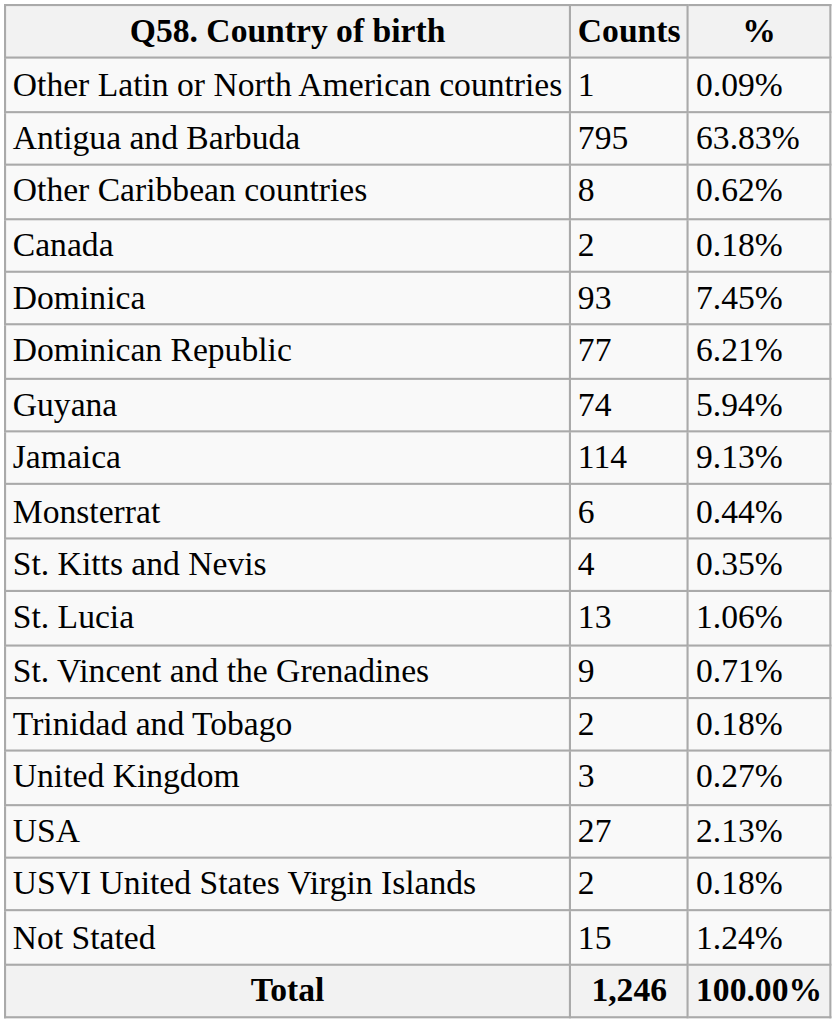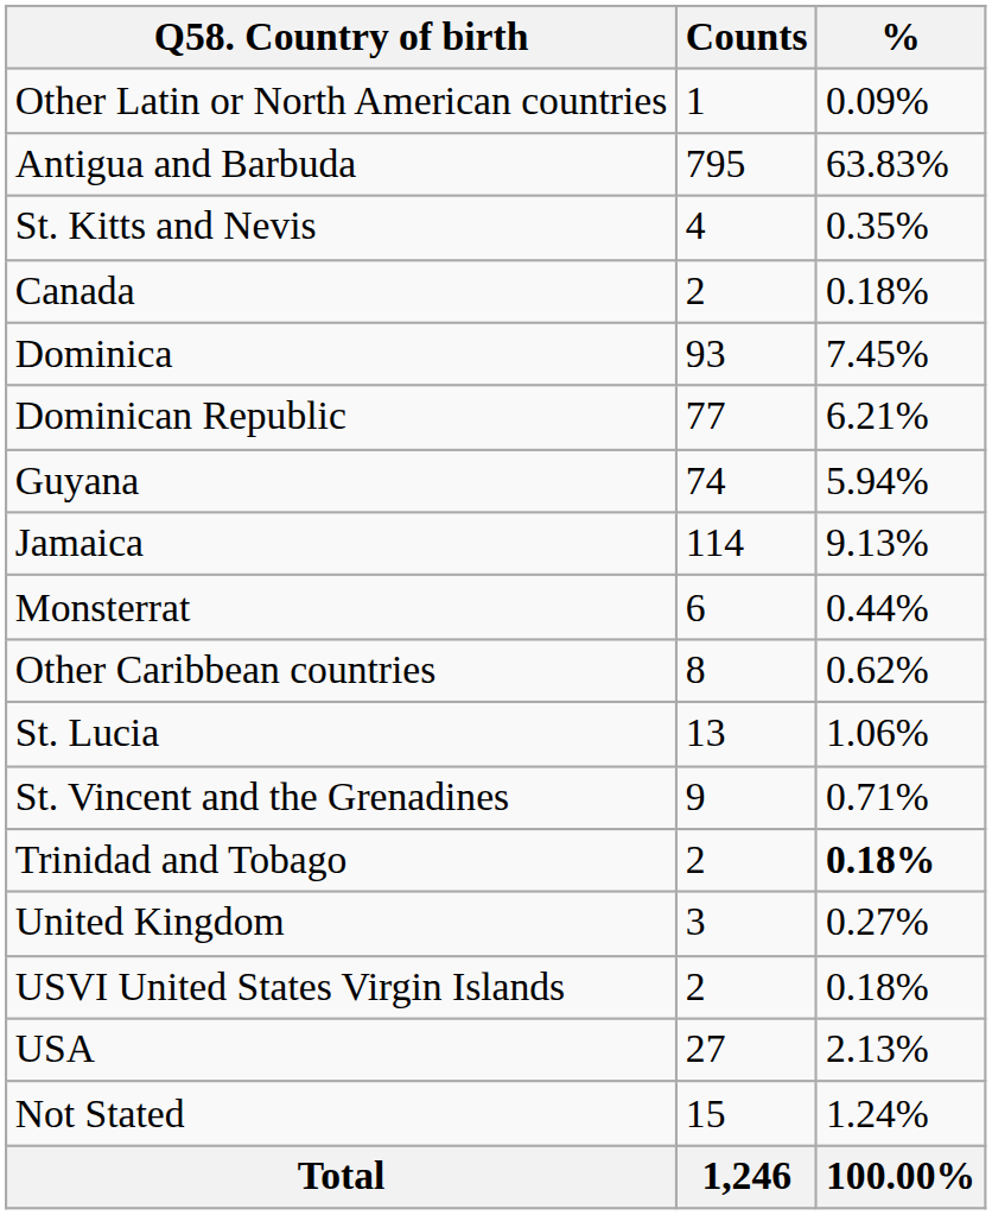 <table class="wikitable sortable">
 <tr>
 <th>Q58. Country of birth</th>
 <th>Counts</th>
 <th>%</th>
 </tr>
 <tr>
 <td>Other Latin or North American countries</td>
 <td>1</td>
 <td>0.09%</td>
 </tr>
 <tr>
 <td>Antigua and Barbuda</td>
 <td>795</td>
 <td>63.83%</td>
 </tr>
 <tr>
-<td>Other Caribbean countries</td>
-<td>8</td>
-<td>0.62%</td>
+<td>St. Kitts and Nevis</td>
+<td>4</td>
+<td>0.35%</td>
 </tr>
 <tr>
 <td>Canada</td>
 <td>2</td>
 <td>0.18%</td>
 </tr>
 <tr>
 <td>Dominica</td>
 <td>93</td>
 <td>7.45%</td>
 </tr>
 <tr>
 <td>Dominican Republic</td>
 <td>77</td>
 <td>6.21%</td>
 </tr>
 <tr>
 <td>Guyana</td>
 <td>74</td>
 <td>5.94%</td>
 </tr>
 <tr>
 <td>Jamaica</td>
 <td>114</td>
 <td>9.13%</td>
 </tr>
 <tr>
 <td>Monsterrat</td>
 <td>6</td>
 <td>0.44%</td>
 </tr>
 <tr>
-<td>St. Kitts and Nevis</td>
-<td>4</td>
-<td>0.35%</td>
+<td>Other Caribbean countries</td>
+<td>8</td>
+<td>0.62%</td>
 </tr>
 <tr>
 <td>St. Lucia</td>
 <td>13</td>
 <td>1.06%</td>
 </tr>
 <tr>
 <td>St. Vincent and the Grenadines</td>
 <td>9</td>
 <td>0.71%</td>
 </tr>
 <tr>
 <td>Trinidad and Tobago</td>
 <td>2</td>
-<td>0.18%</td>
+<td><strong>0.18%</strong></td>
 </tr>
 <tr>
 <td>United Kingdom</td>
 <td>3</td>
 <td>0.27%</td>
 </tr>
 <tr>
+<td>USVI United States Virgin Islands</td>
+<td>2</td>
+<td>0.18%</td>
+</tr>
+<tr>
 <td>USA</td>
 <td>27</td>
 <td>2.13%</td>
-</tr>
-<tr>
-<td>USVI United States Virgin Islands</td>
-<td>2</td>
-<td>0.18%</td>
 </tr>
 <tr>
 <td>Not Stated</td>
 <td>15</td>
 <td>1.24%</td>
 </tr>
 <tr>
 <th>Total</th>
 <th>1,246</th>
 <th>100.00%</th>
 </tr>
 </table>
